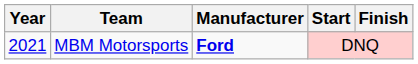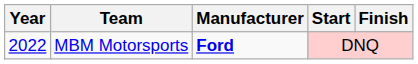 <table class="wikitable" style="font-size: 90%;">
 <tr>
 <th>Year</th>
 <th>Team</th>
 <th>Manufacturer</th>
 <th>Start</th>
 <th>Finish</th>
 </tr>
 <tr>
-<td><a href='#'>2021</a></td>
+<td><a href='#'>2022</a></td>
 <td><a href='#'>MBM Motorsports</a></td>
 <td><strong><a href='#'>Ford</a></strong></td>
 <td align=center colspan=2 style="background:#FFCFCF;">DNQ</td>
 </tr>
 </table>
